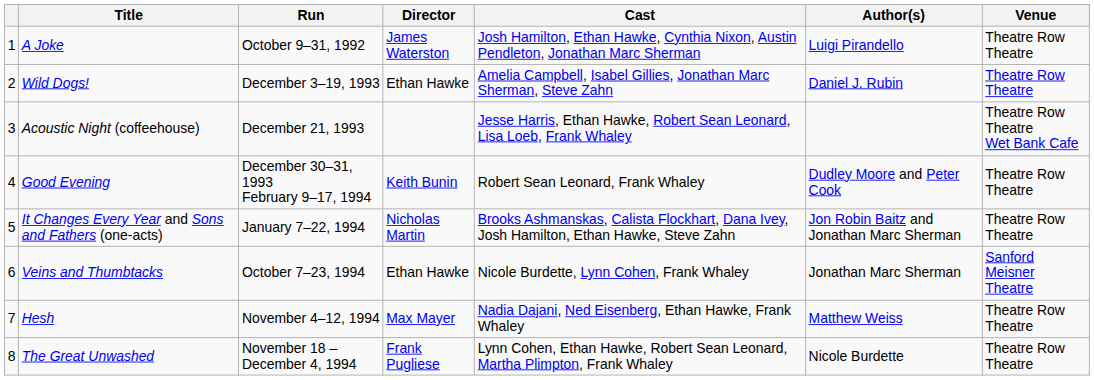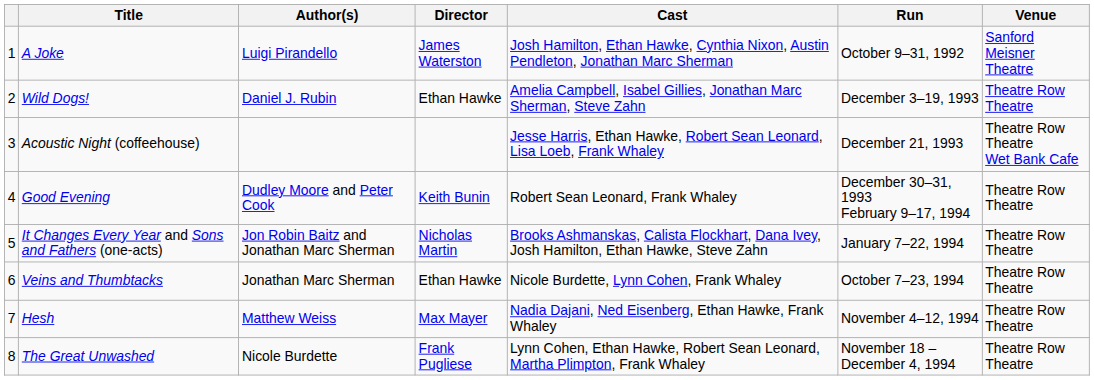 <table class="wikitable sortable">
 <tr>
 <th></th>
 <th>Title</th>
-<th>Run</th>
+<th>Author(s)</th>
 <th>Director</th>
 <th>Cast</th>
-<th>Author(s)</th>
+<th>Run</th>
 <th>Venue</th>
 </tr>
 <tr>
 <td>1</td>
 <td><em><a href='#'>A Joke</a></em></td>
-<td>October 9–31, 1992</td>
+<td><a href='#'>Luigi Pirandello</a></td>
 <td><a href='#'>James Waterston</a></td>
 <td><a href='#'>Josh Hamilton</a>, <a href='#'>Ethan Hawke</a>, <a href='#'>Cynthia Nixon</a>, <a href='#'>Austin Pendleton</a>, <a href='#'>Jonathan Marc Sherman</a></td>
-<td><a href='#'>Luigi Pirandello</a></td>
-<td>Theatre Row Theatre</td>
+<td>October 9–31, 1992</td>
+<td><a href='#'>Sanford Meisner Theatre</a></td>
 </tr>
 <tr>
 <td>2</td>
 <td><em><a href='#'>Wild Dogs!</a></em></td>
-<td>December 3–19, 1993</td>
+<td><a href='#'>Daniel J. Rubin</a></td>
 <td>Ethan Hawke</td>
 <td><a href='#'>Amelia Campbell</a>, <a href='#'>Isabel Gillies</a>, <a href='#'>Jonathan Marc Sherman</a>, <a href='#'>Steve Zahn</a></td>
-<td><a href='#'>Daniel J. Rubin</a></td>
+<td>December 3–19, 1993</td>
 <td><a href='#'>Theatre Row Theatre</a></td>
 </tr>
 <tr>
 <td>3</td>
 <td><em>Acoustic Night</em> (coffeehouse)</td>
-<td>December 21, 1993</td>
+<td></td>
 <td></td>
 <td><a href='#'>Jesse Harris</a>, Ethan Hawke, <a href='#'>Robert Sean Leonard</a>, <a href='#'>Lisa Loeb</a>, <a href='#'>Frank Whaley</a></td>
-<td></td>
+<td>December 21, 1993</td>
 <td>Theatre Row Theatre<br><a href='#'>Wet Bank Cafe</a></td>
 </tr>
 <tr>
 <td>4</td>
 <td><em><a href='#'>Good Evening</a></em></td>
-<td>December 30–31, 1993<br>February 9–17, 1994</td>
+<td><a href='#'>Dudley Moore</a> and <a href='#'>Peter Cook</a></td>
 <td><a href='#'>Keith Bunin</a></td>
 <td>Robert Sean Leonard, Frank Whaley</td>
-<td><a href='#'>Dudley Moore</a> and <a href='#'>Peter Cook</a></td>
+<td>December 30–31, 1993<br>February 9–17, 1994</td>
 <td>Theatre Row Theatre</td>
 </tr>
 <tr>
 <td>5</td>
 <td><em><a href='#'>It Changes Every Year</a></em> and <em><a href='#'>Sons and Fathers</a></em> (one-acts)</td>
-<td>January 7–22, 1994</td>
+<td><a href='#'>Jon Robin Baitz</a> and Jonathan Marc Sherman</td>
 <td><a href='#'>Nicholas Martin</a></td>
 <td><a href='#'>Brooks Ashmanskas</a>, <a href='#'>Calista Flockhart</a>, <a href='#'>Dana Ivey</a>, Josh Hamilton, Ethan Hawke, Steve Zahn</td>
-<td><a href='#'>Jon Robin Baitz</a> and Jonathan Marc Sherman</td>
+<td>January 7–22, 1994</td>
 <td>Theatre Row Theatre</td>
 </tr>
 <tr>
 <td>6</td>
 <td><em><a href='#'>Veins and Thumbtacks</a></em></td>
-<td>October 7–23, 1994</td>
+<td>Jonathan Marc Sherman</td>
 <td>Ethan Hawke</td>
 <td>Nicole Burdette, <a href='#'>Lynn Cohen</a>, Frank Whaley</td>
-<td>Jonathan Marc Sherman</td>
-<td><a href='#'>Sanford Meisner Theatre</a></td>
+<td>October 7–23, 1994</td>
+<td>Theatre Row Theatre</td>
 </tr>
 <tr>
 <td>7</td>
 <td><em><a href='#'>Hesh</a></em></td>
-<td>November 4–12, 1994</td>
+<td><a href='#'>Matthew Weiss</a></td>
 <td><a href='#'>Max Mayer</a></td>
 <td><a href='#'>Nadia Dajani</a>, <a href='#'>Ned Eisenberg</a>, Ethan Hawke, Frank Whaley</td>
-<td><a href='#'>Matthew Weiss</a></td>
+<td>November 4–12, 1994</td>
 <td>Theatre Row Theatre</td>
 </tr>
 <tr>
 <td>8</td>
 <td><em><a href='#'>The Great Unwashed</a></em></td>
-<td>November 18 – December 4, 1994</td>
+<td>Nicole Burdette</td>
 <td><a href='#'>Frank Pugliese</a></td>
 <td>Lynn Cohen, Ethan Hawke, Robert Sean Leonard, <a href='#'>Martha Plimpton</a>, Frank Whaley</td>
-<td>Nicole Burdette</td>
+<td>November 18 – December 4, 1994</td>
 <td>Theatre Row Theatre</td>
 </tr>
 </table>
